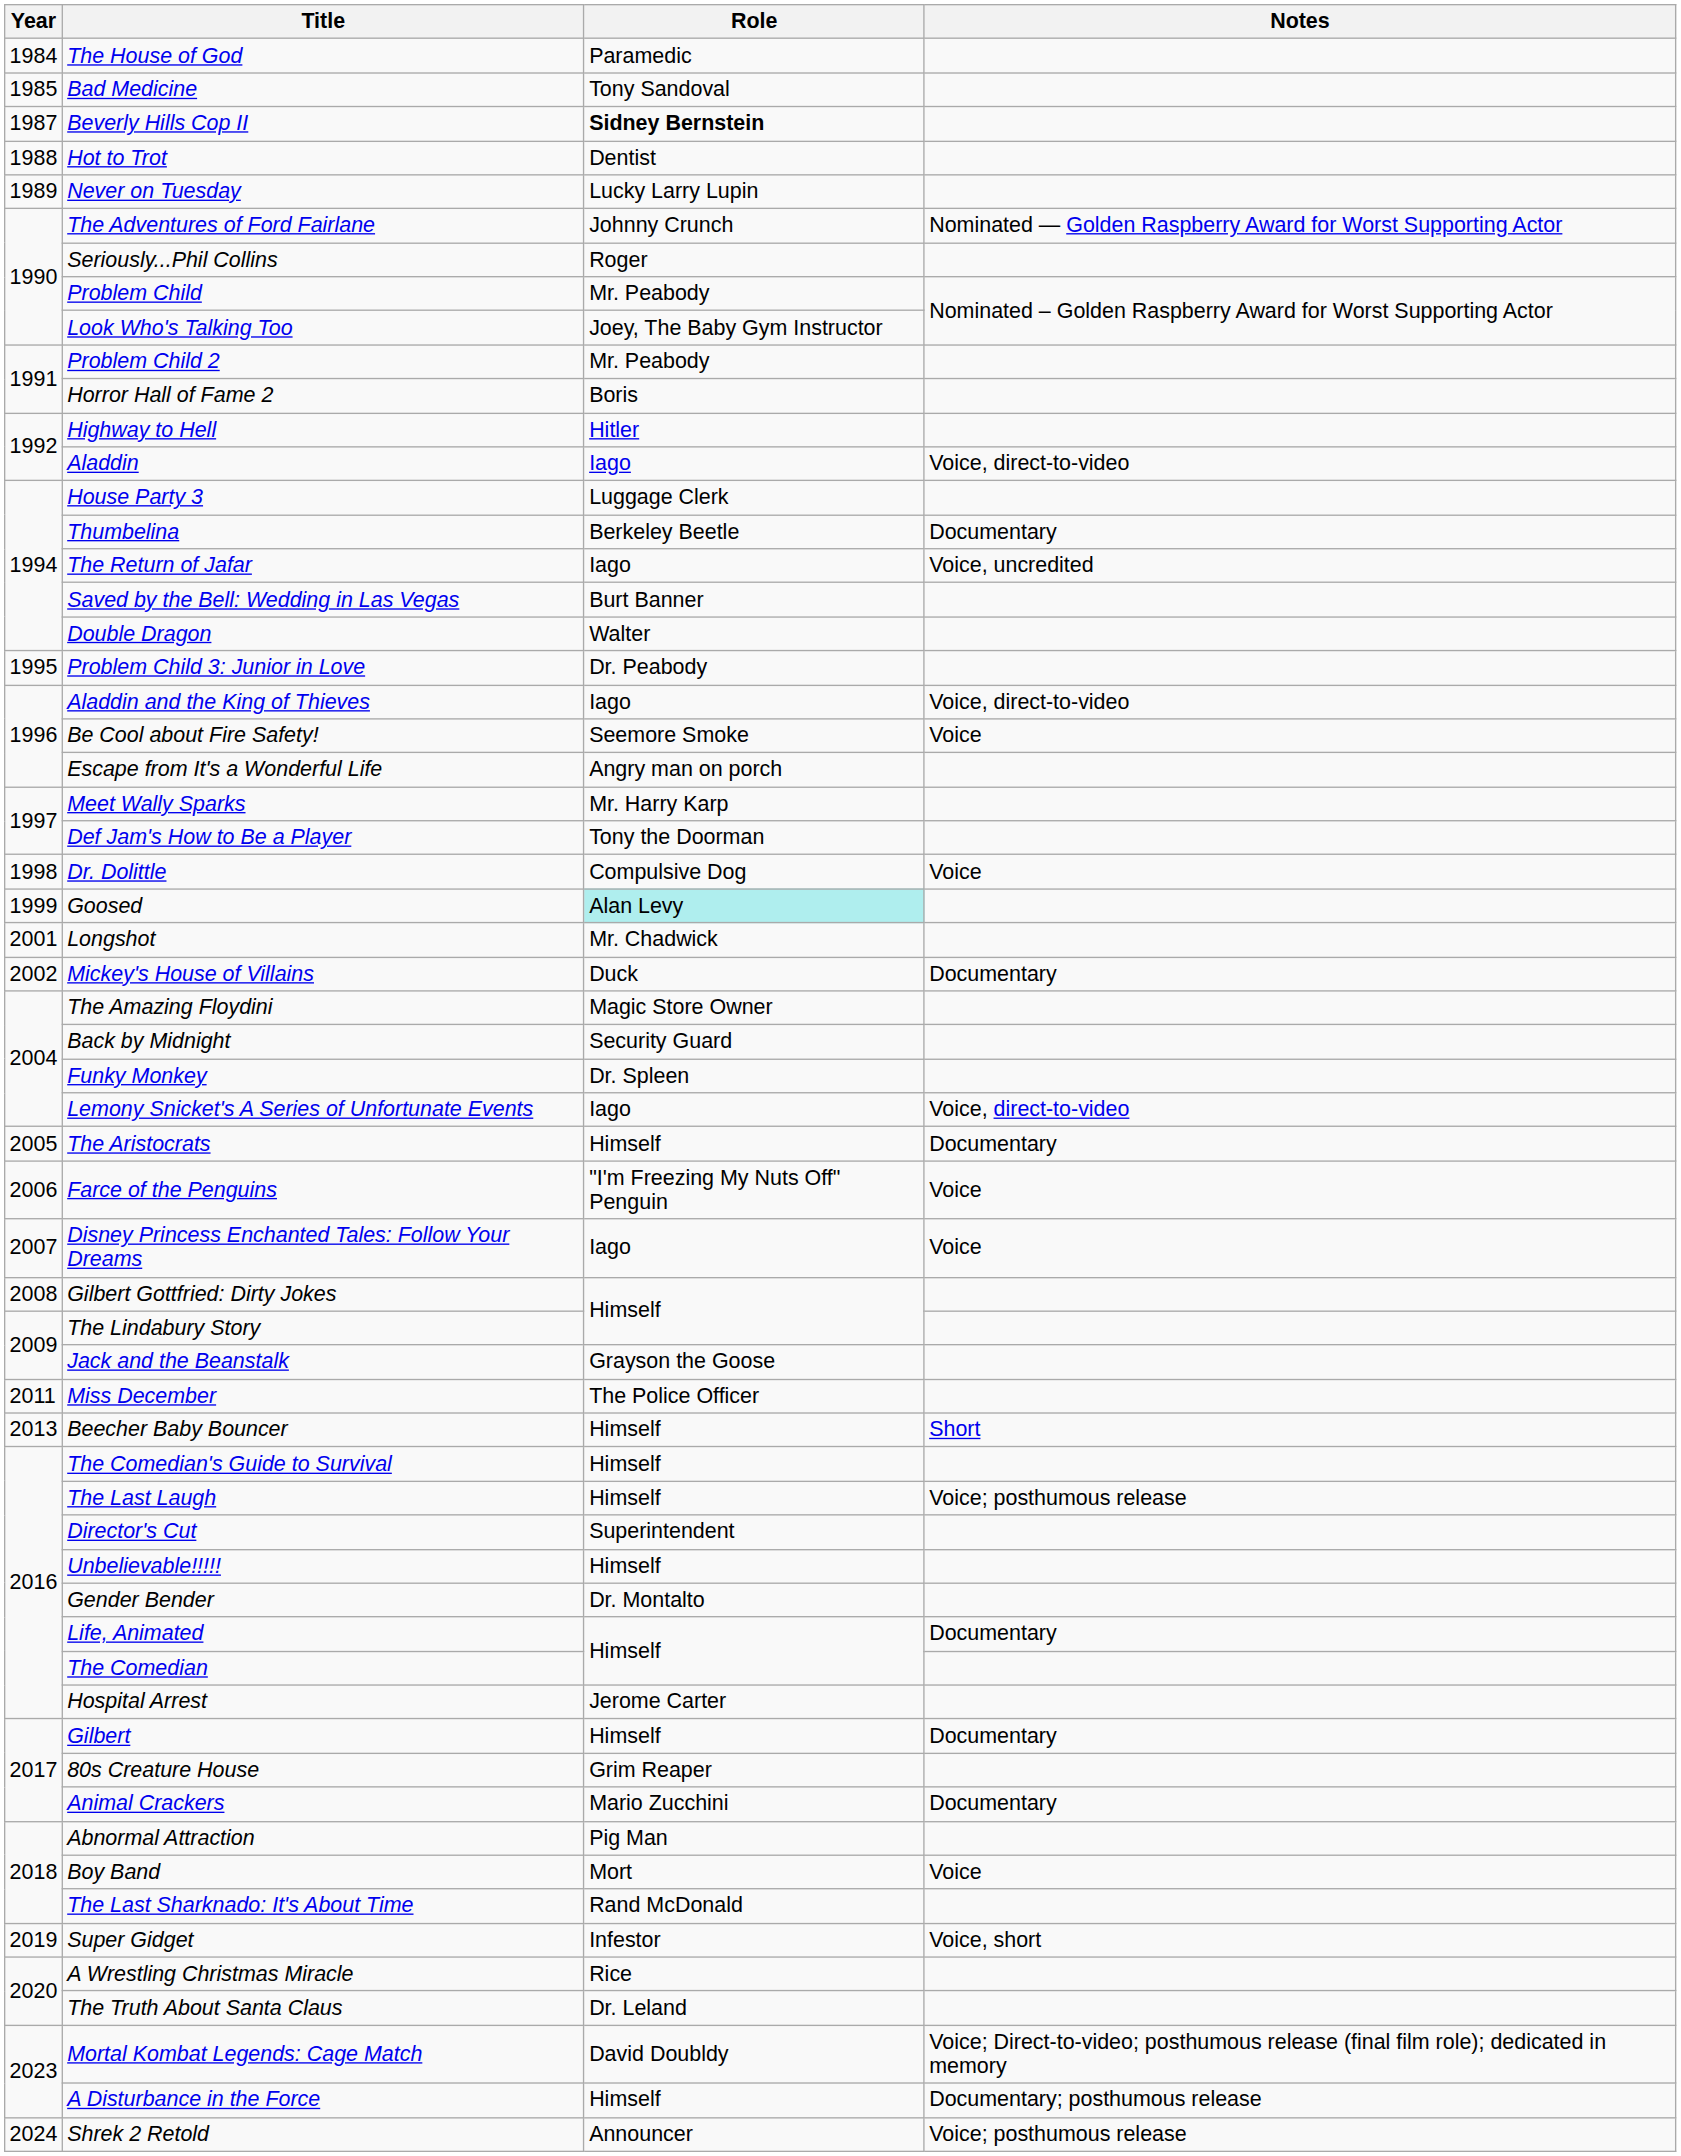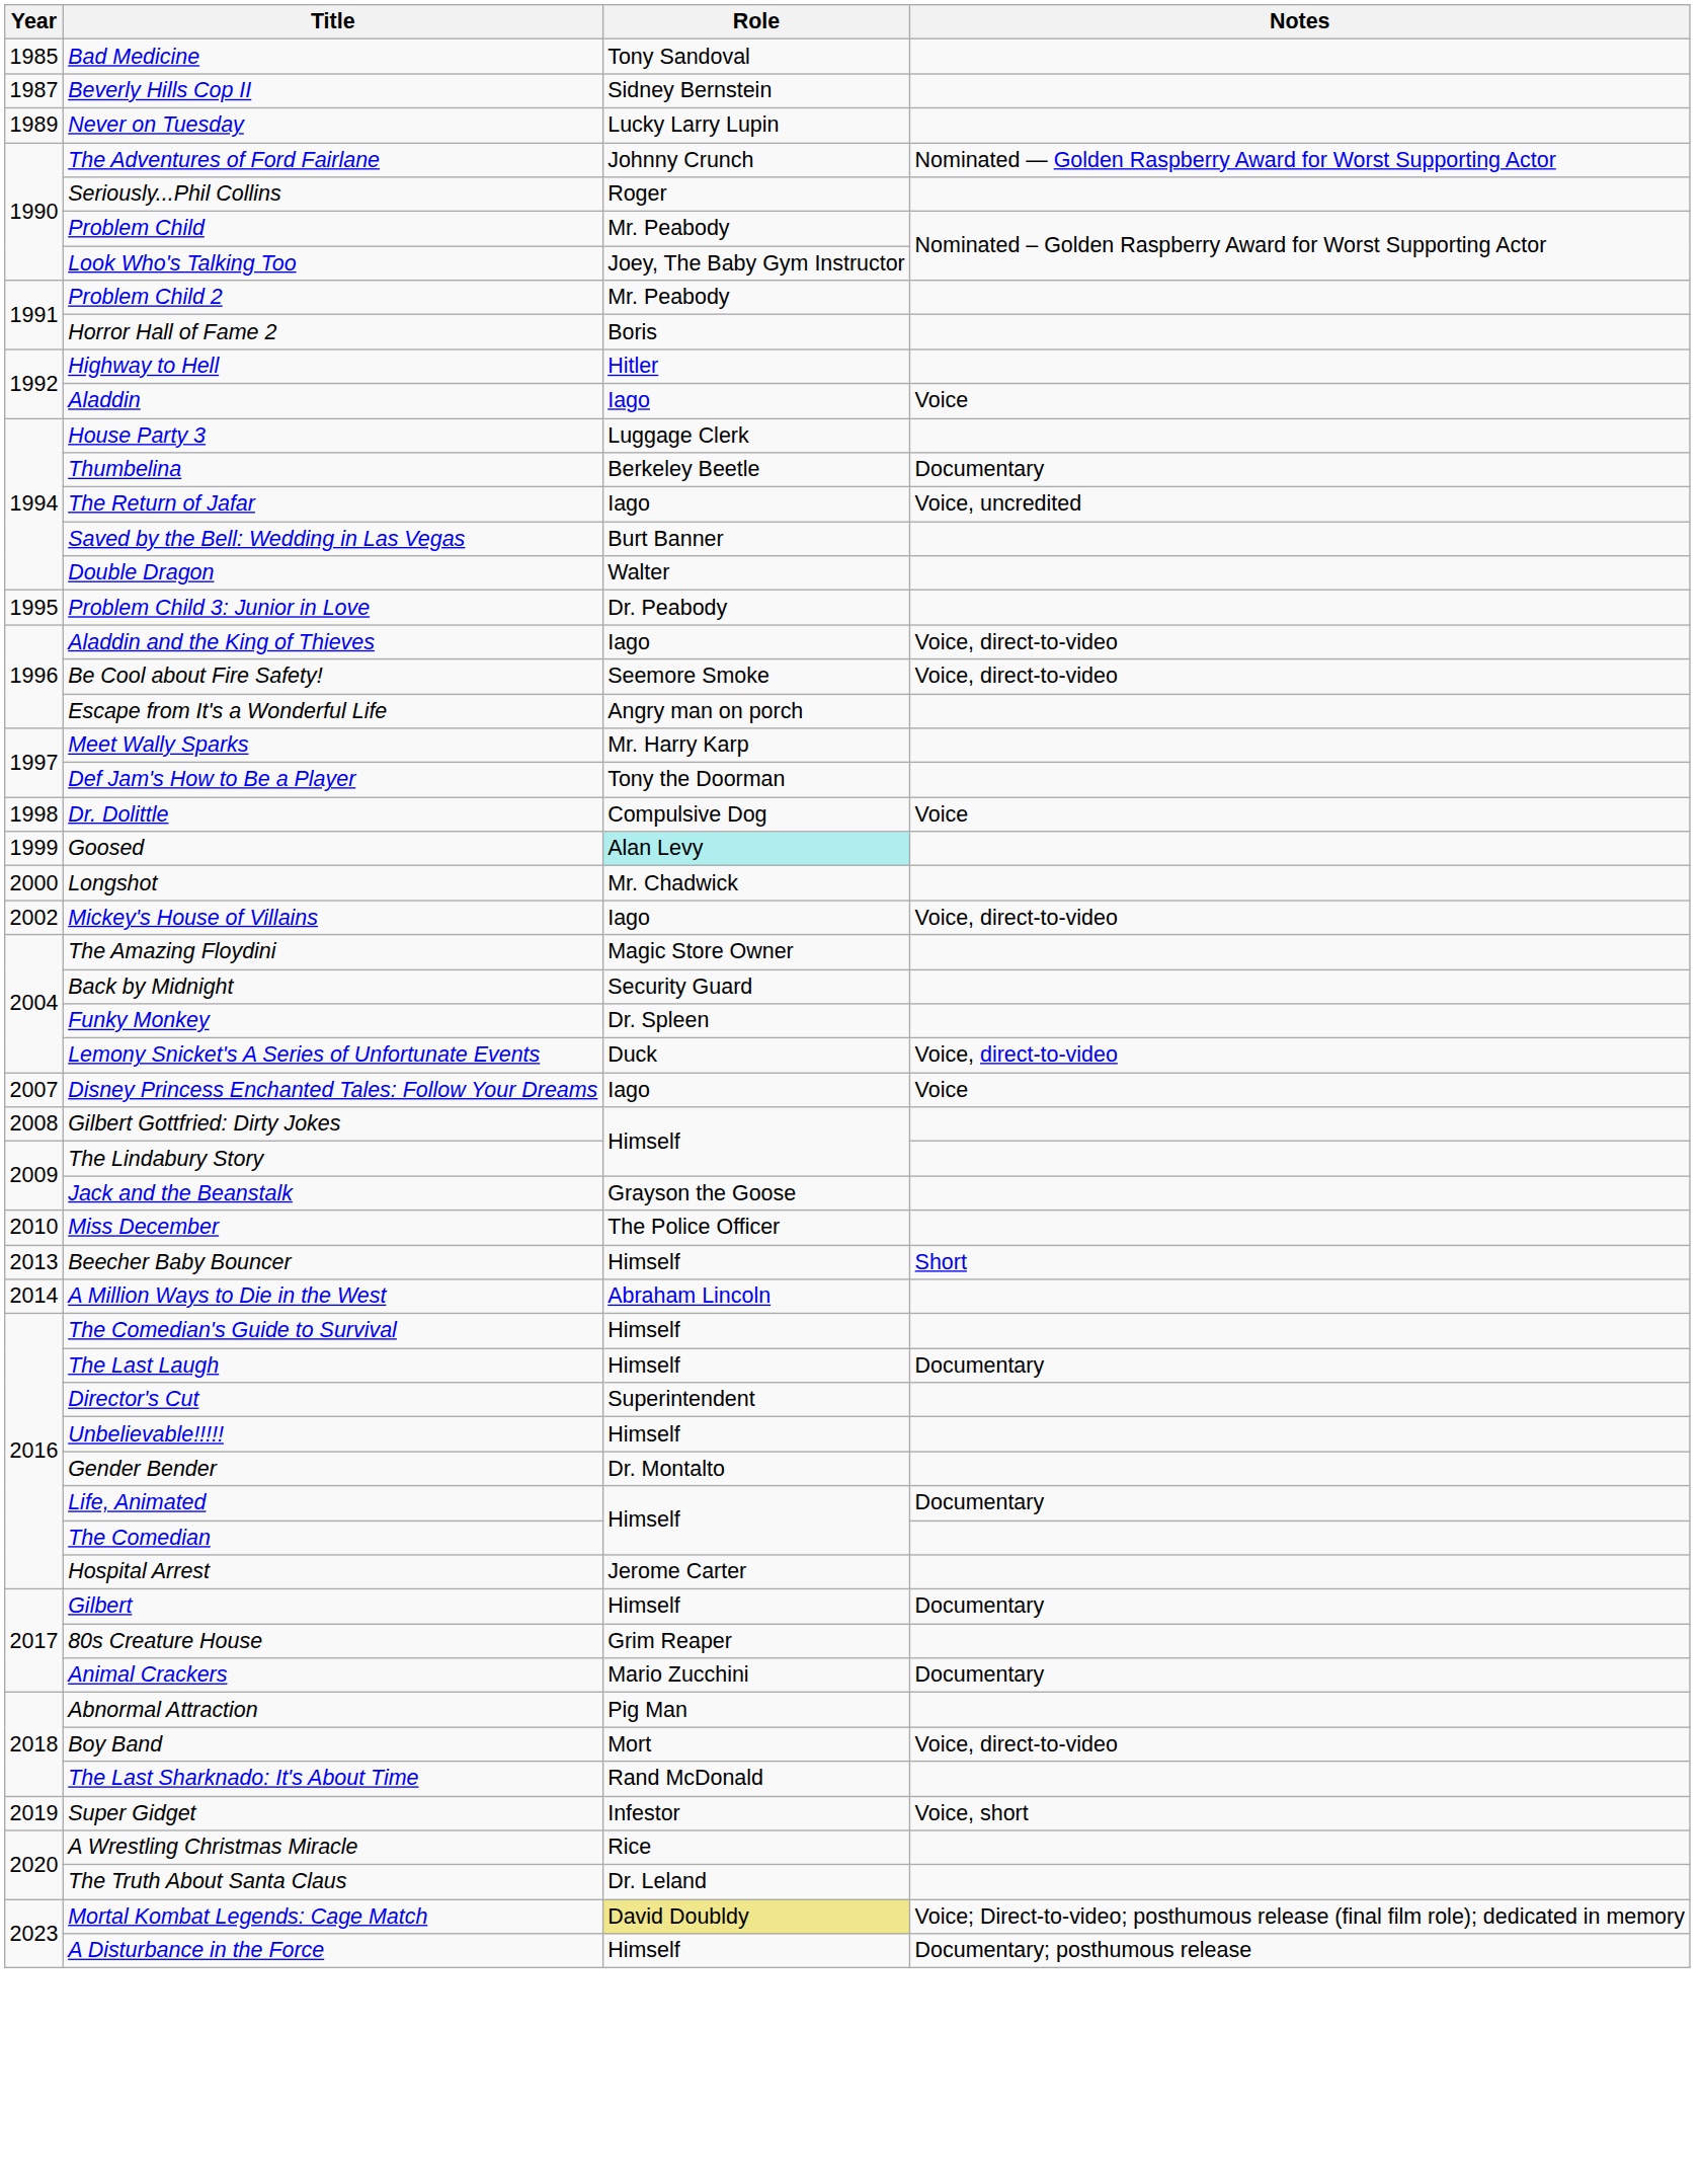 <table class = "wikitable sortable">
 <tr>
 <th>Year</th>
 <th>Title</th>
 <th>Role</th>
 <th>Notes</th>
-</tr>
-<tr>
-<td>1984</td>
-<td><em><a href='#'>The House of God</a></em></td>
-<td>Paramedic</td>
-<td></td>
 </tr>
 <tr>
 <td>1985</td>
 <td><em><a href='#'>Bad Medicine</a></em></td>
 <td>Tony Sandoval</td>
 <td></td>
 </tr>
 <tr>
 <td>1987</td>
 <td><em><a href='#'>Beverly Hills Cop II</a></em></td>
-<td><strong>Sidney Bernstein</strong></td>
-<td></td>
-</tr>
-<tr>
-<td>1988</td>
-<td><em><a href='#'>Hot to Trot</a></em></td>
-<td>Dentist</td>
+<td>Sidney Bernstein</td>
 <td></td>
 </tr>
 <tr>
 <td>1989</td>
 <td><em><a href='#'>Never on Tuesday</a></em></td>
 <td>Lucky Larry Lupin</td>
 <td></td>
 </tr>
 <tr>
 <td rowspan="4">1990</td>
 <td><em><a href='#'>The Adventures of Ford Fairlane</a></em></td>
 <td>Johnny Crunch</td>
 <td>Nominated — <a href='#'>Golden Raspberry Award for Worst Supporting Actor</a></td>
 </tr>
 <tr>
 <td><em>Seriously...Phil Collins</em></td>
 <td>Roger</td>
 <td></td>
 </tr>
 <tr>
 <td><em><a href='#'>Problem Child</a></em></td>
 <td>Mr. Peabody</td>
 <td rowspan="2">Nominated – Golden Raspberry Award for Worst Supporting Actor</td>
 </tr>
 <tr>
 <td><em><a href='#'>Look Who's Talking Too</a></em></td>
 <td>Joey, The Baby Gym Instructor</td>
 </tr>
 <tr>
 <td rowspan="2">1991</td>
 <td><em><a href='#'>Problem Child 2</a></em></td>
 <td>Mr. Peabody</td>
 <td></td>
 </tr>
 <tr>
 <td><em>Horror Hall of Fame 2</em></td>
 <td>Boris</td>
 <td></td>
 </tr>
 <tr>
 <td rowspan="2">1992</td>
 <td><em><a href='#'>Highway to Hell</a></em></td>
 <td><a href='#'>Hitler</a></td>
 <td></td>
 </tr>
 <tr>
 <td><em><a href='#'>Aladdin</a></em></td>
 <td><a href='#'>Iago</a></td>
-<td>Voice, direct-to-video</td>
+<td>Voice</td>
 </tr>
 <tr>
 <td rowspan="5">1994</td>
 <td><em><a href='#'>House Party 3</a></em></td>
 <td>Luggage Clerk</td>
 <td></td>
 </tr>
 <tr>
 <td><em><a href='#'>Thumbelina</a></em></td>
 <td>Berkeley Beetle</td>
 <td>Documentary</td>
 </tr>
 <tr>
 <td><em><a href='#'>The Return of Jafar</a></em></td>
 <td>Iago</td>
 <td>Voice, uncredited</td>
 </tr>
 <tr>
 <td><em><a href='#'>Saved by the Bell: Wedding in Las Vegas</a></em></td>
 <td>Burt Banner</td>
 <td></td>
 </tr>
 <tr>
 <td><em><a href='#'>Double Dragon</a></em></td>
 <td>Walter</td>
 <td></td>
 </tr>
 <tr>
 <td>1995</td>
 <td><em><a href='#'>Problem Child 3: Junior in Love</a></em></td>
 <td>Dr. Peabody</td>
 <td></td>
 </tr>
 <tr>
 <td rowspan="3">1996</td>
 <td><em><a href='#'>Aladdin and the King of Thieves</a></em></td>
 <td>Iago</td>
 <td>Voice, direct-to-video</td>
 </tr>
 <tr>
 <td><em>Be Cool about Fire Safety!</em></td>
 <td>Seemore Smoke</td>
-<td>Voice</td>
+<td>Voice, direct-to-video</td>
 </tr>
 <tr>
 <td><em>Escape from It's a Wonderful Life</em></td>
 <td>Angry man on porch</td>
 <td></td>
 </tr>
 <tr>
 <td rowspan="2">1997</td>
 <td><em><a href='#'>Meet Wally Sparks</a></em></td>
 <td>Mr. Harry Karp</td>
 <td></td>
 </tr>
 <tr>
 <td><em><a href='#'>Def Jam's How to Be a Player</a></em></td>
 <td>Tony the Doorman</td>
 <td></td>
 </tr>
 <tr>
 <td>1998</td>
 <td><em><a href='#'>Dr. Dolittle</a></em></td>
 <td>Compulsive Dog</td>
 <td>Voice</td>
 </tr>
 <tr>
 <td>1999</td>
 <td><em>Goosed</em></td>
 <td style="background: paleturquoise;">Alan Levy</td>
 <td></td>
 </tr>
 <tr>
-<td>2001</td>
+<td>2000</td>
 <td><em>Longshot</em></td>
 <td>Mr. Chadwick</td>
 <td></td>
 </tr>
 <tr>
 <td>2002</td>
 <td><em><a href='#'>Mickey's House of Villains</a></em></td>
-<td>Duck</td>
-<td>Documentary</td>
+<td>Iago</td>
+<td>Voice, direct-to-video</td>
 </tr>
 <tr>
 <td rowspan="4">2004</td>
 <td><em> The Amazing Floydini</em></td>
 <td>Magic Store Owner</td>
 <td></td>
 </tr>
 <tr>
 <td><em>Back by Midnight</em></td>
 <td>Security Guard</td>
 <td></td>
 </tr>
 <tr>
 <td><em><a href='#'>Funky Monkey</a></em></td>
 <td>Dr. Spleen</td>
 <td></td>
 </tr>
 <tr>
 <td><em><a href='#'>Lemony Snicket's A Series of Unfortunate Events</a></em></td>
-<td>Iago</td>
+<td>Duck</td>
 <td>Voice, <a href='#'>direct-to-video</a></td>
-</tr>
-<tr>
-<td>2005</td>
-<td><em><a href='#'>The Aristocrats</a></em></td>
-<td>Himself</td>
-<td>Documentary</td>
-</tr>
-<tr>
-<td>2006</td>
-<td><em><a href='#'>Farce of the Penguins</a></em></td>
-<td>"I'm Freezing My Nuts Off" Penguin</td>
-<td>Voice</td>
 </tr>
 <tr>
 <td>2007</td>
 <td><em><a href='#'>Disney Princess Enchanted Tales: Follow Your Dreams</a></em></td>
 <td>Iago</td>
 <td>Voice</td>
 </tr>
 <tr>
 <td>2008</td>
 <td><em>Gilbert Gottfried: Dirty Jokes</em></td>
 <td rowspan="2">Himself</td>
 <td></td>
 </tr>
 <tr>
 <td rowspan="2">2009</td>
 <td><em>The Lindabury Story</em></td>
 <td></td>
 </tr>
 <tr>
 <td><em><a href='#'>Jack and the Beanstalk</a></em></td>
 <td>Grayson the Goose</td>
 <td></td>
 </tr>
 <tr>
-<td>2011</td>
+<td>2010</td>
 <td><em><a href='#'>Miss December</a></em></td>
 <td>The Police Officer</td>
 <td></td>
 </tr>
 <tr>
 <td>2013</td>
 <td><em>Beecher Baby Bouncer</em></td>
 <td>Himself</td>
 <td><a href='#'>Short</a></td>
 </tr>
 <tr>
+<td>2014</td>
+<td><em><a href='#'>A Million Ways to Die in the West</a></em></td>
+<td><a href='#'>Abraham Lincoln</a></td>
+<td></td>
+</tr>
+<tr>
 <td rowspan="8">2016</td>
 <td><em><a href='#'>The Comedian's Guide to Survival</a></em></td>
 <td>Himself</td>
 <td></td>
 </tr>
 <tr>
 <td><em><a href='#'>The Last Laugh</a></em></td>
 <td>Himself</td>
-<td>Voice; posthumous release</td>
+<td>Documentary</td>
 </tr>
 <tr>
 <td><em><a href='#'>Director's Cut</a></em></td>
 <td>Superintendent</td>
 <td></td>
 </tr>
 <tr>
 <td><em><a href='#'>Unbelievable!!!!!</a></em></td>
 <td>Himself</td>
 <td></td>
 </tr>
 <tr>
 <td><em>Gender Bender</em></td>
 <td>Dr. Montalto</td>
 <td></td>
 </tr>
 <tr>
 <td><em><a href='#'>Life, Animated</a></em></td>
 <td rowspan="2">Himself</td>
 <td>Documentary</td>
 </tr>
 <tr>
 <td><em><a href='#'>The Comedian</a></em></td>
 <td></td>
 </tr>
 <tr>
 <td><em>Hospital Arrest</em></td>
 <td>Jerome Carter</td>
 <td></td>
 </tr>
 <tr>
 <td rowspan="3">2017</td>
 <td><em><a href='#'>Gilbert</a></em></td>
 <td>Himself</td>
 <td>Documentary</td>
 </tr>
 <tr>
 <td><em>80s Creature House</em></td>
 <td>Grim Reaper</td>
 <td></td>
 </tr>
 <tr>
 <td><em><a href='#'>Animal Crackers</a></em></td>
 <td>Mario Zucchini</td>
 <td>Documentary</td>
 </tr>
 <tr>
 <td rowspan="3">2018</td>
 <td><em>Abnormal Attraction</em></td>
 <td>Pig Man</td>
 <td></td>
 </tr>
 <tr>
 <td><em>Boy Band </em></td>
 <td>Mort</td>
-<td>Voice</td>
+<td>Voice, direct-to-video</td>
 </tr>
 <tr>
 <td><em><a href='#'>The Last Sharknado: It's About Time</a></em></td>
 <td>Rand McDonald</td>
 <td></td>
 </tr>
 <tr y>
 <td>2019</td>
 <td><em>Super Gidget</em></td>
 <td>Infestor</td>
 <td>Voice, short</td>
 </tr>
 <tr>
 <td rowspan="2">2020</td>
 <td><em>A Wrestling Christmas Miracle</em></td>
 <td>Rice</td>
 <td></td>
 </tr>
 <tr>
 <td><em>The Truth About Santa Claus</em></td>
 <td>Dr. Leland</td>
 <td></td>
 </tr>
 <tr>
 <td rowspan="2">2023</td>
 <td><em><a href='#'>Mortal Kombat Legends: Cage Match</a></em></td>
-<td>David Doubldy</td>
+<td style="background: khaki;">David Doubldy</td>
 <td>Voice; Direct-to-video; posthumous release (final film role); dedicated in memory</td>
 </tr>
 <tr>
 <td><em><a href='#'>A Disturbance in the Force</a></em></td>
 <td>Himself</td>
 <td>Documentary; posthumous release</td>
 </tr>
-<tr>
-<td>2024</td>
-<td><em>Shrek 2 Retold</em></td>
-<td>Announcer</td>
-<td>Voice; posthumous release</td>
-</tr>
 </table>
